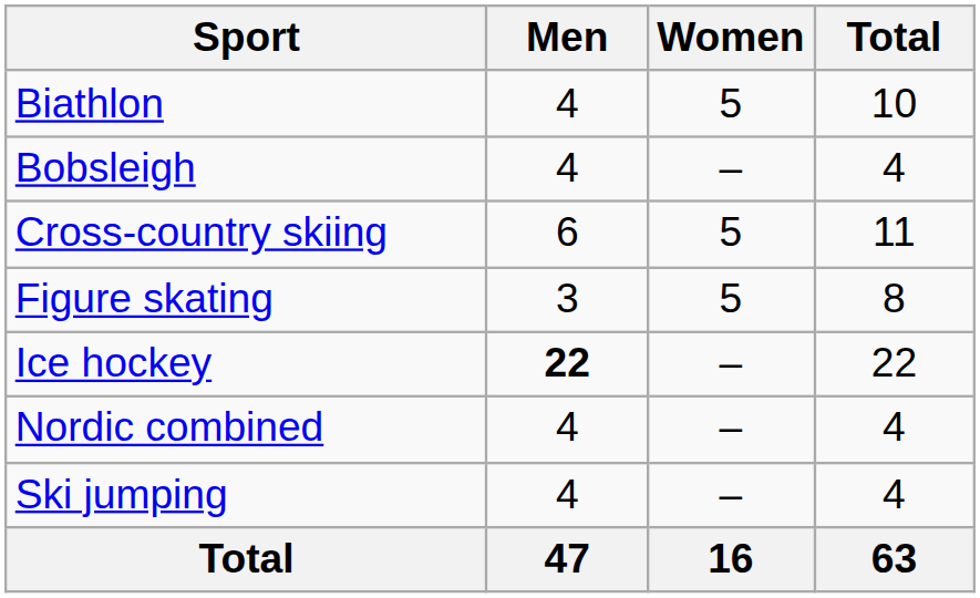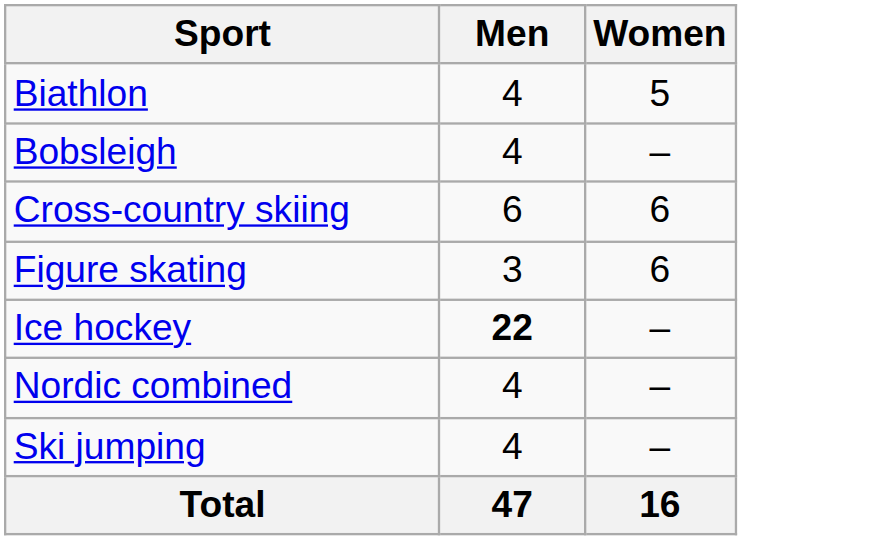 <table class="wikitable sortable" style="text-align:center;">
 <tr>
 <th width=180>Sport</th>
 <th width=55>Men</th>
 <th width=55>Women</th>
-<th width=55>Total</th>
 </tr>
 <tr>
 <td align=left><a href='#'>Biathlon</a></td>
 <td>4</td>
 <td>5</td>
-<td>10</td>
 </tr>
 <tr>
 <td align=left><a href='#'>Bobsleigh</a></td>
 <td>4</td>
 <td>–</td>
-<td>4</td>
 </tr>
 <tr>
 <td align=left><a href='#'>Cross-country skiing</a></td>
 <td>6</td>
-<td>5</td>
-<td>11</td>
+<td>6</td>
 </tr>
 <tr>
 <td align=left><a href='#'>Figure skating</a></td>
 <td>3</td>
-<td>5</td>
-<td>8</td>
+<td>6</td>
 </tr>
 <tr>
 <td align=left><a href='#'>Ice hockey</a></td>
 <td><strong>22</strong></td>
 <td>–</td>
-<td>22</td>
 </tr>
 <tr>
 <td align=left><a href='#'>Nordic combined</a></td>
 <td>4</td>
 <td>–</td>
-<td>4</td>
 </tr>
 <tr>
 <td align=left><a href='#'>Ski jumping</a></td>
 <td>4</td>
 <td>–</td>
-<td>4</td>
 </tr>
 <tr>
 <th>Total</th>
 <th>47</th>
 <th>16</th>
-<th>63</th>
 </tr>
 </table>
